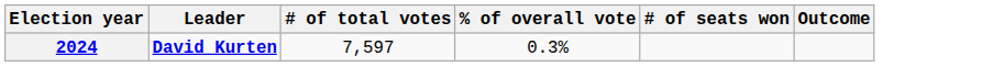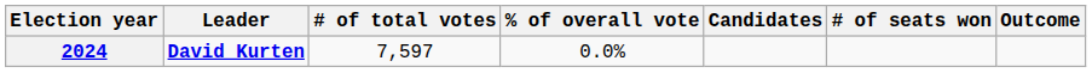 <table class="wikitable">
 <tr>
 <th>Election year</th>
 <th>Leader</th>
 <th># of total votes</th>
 <th>% of overall vote</th>
+<th>Candidates</th>
 <th># of seats won</th>
 <th>Outcome</th>
 </tr>
 <tr>
 <th><a href='#'>2024</a></th>
 <td><strong><a href='#'>David Kurten</a></strong></td>
 <td style="text-align:center;">7,597 </td>
-<td style="text-align:center;">0.3% </td>
+<td style="text-align:center;">0.0% </td>
+<td></td>
 <td style="text-align:center;"> </td>
 <td></td>
 </tr>
 </table>
